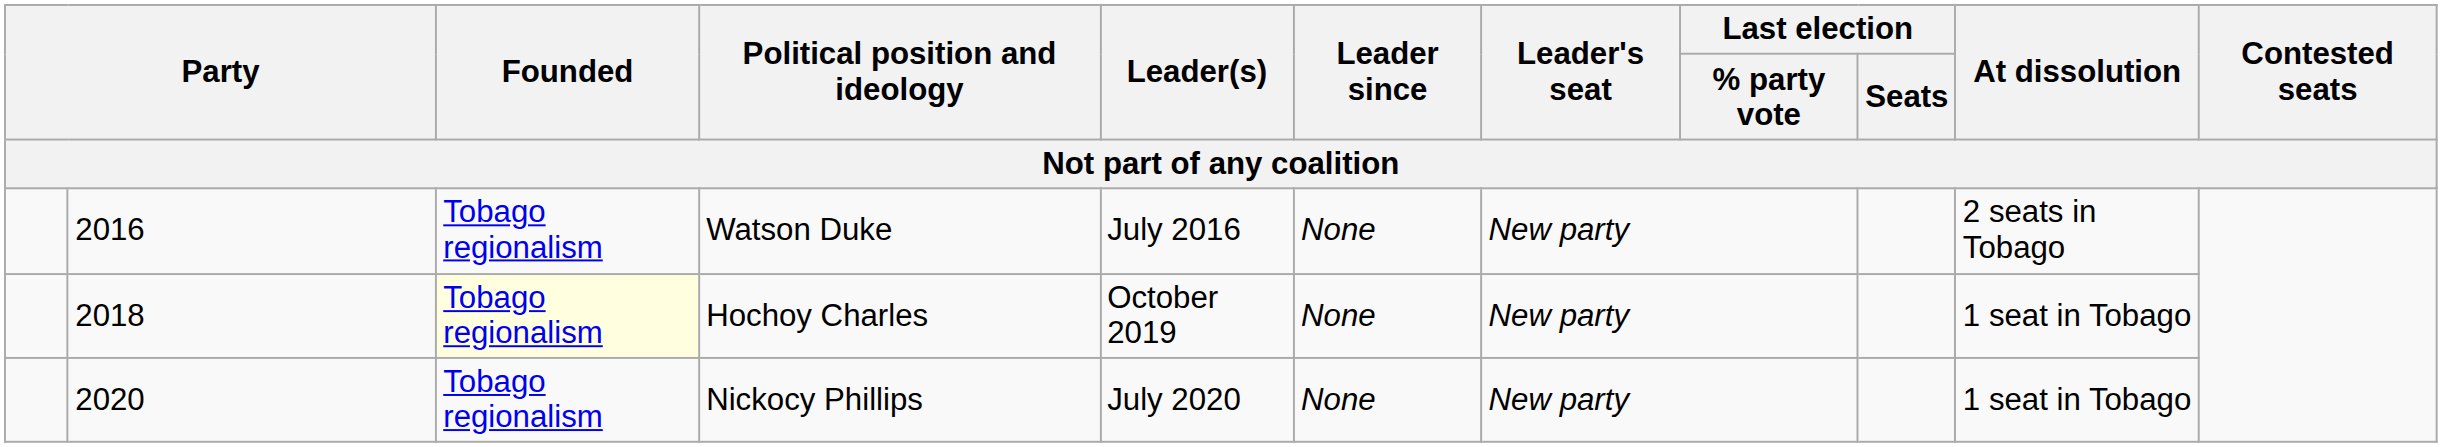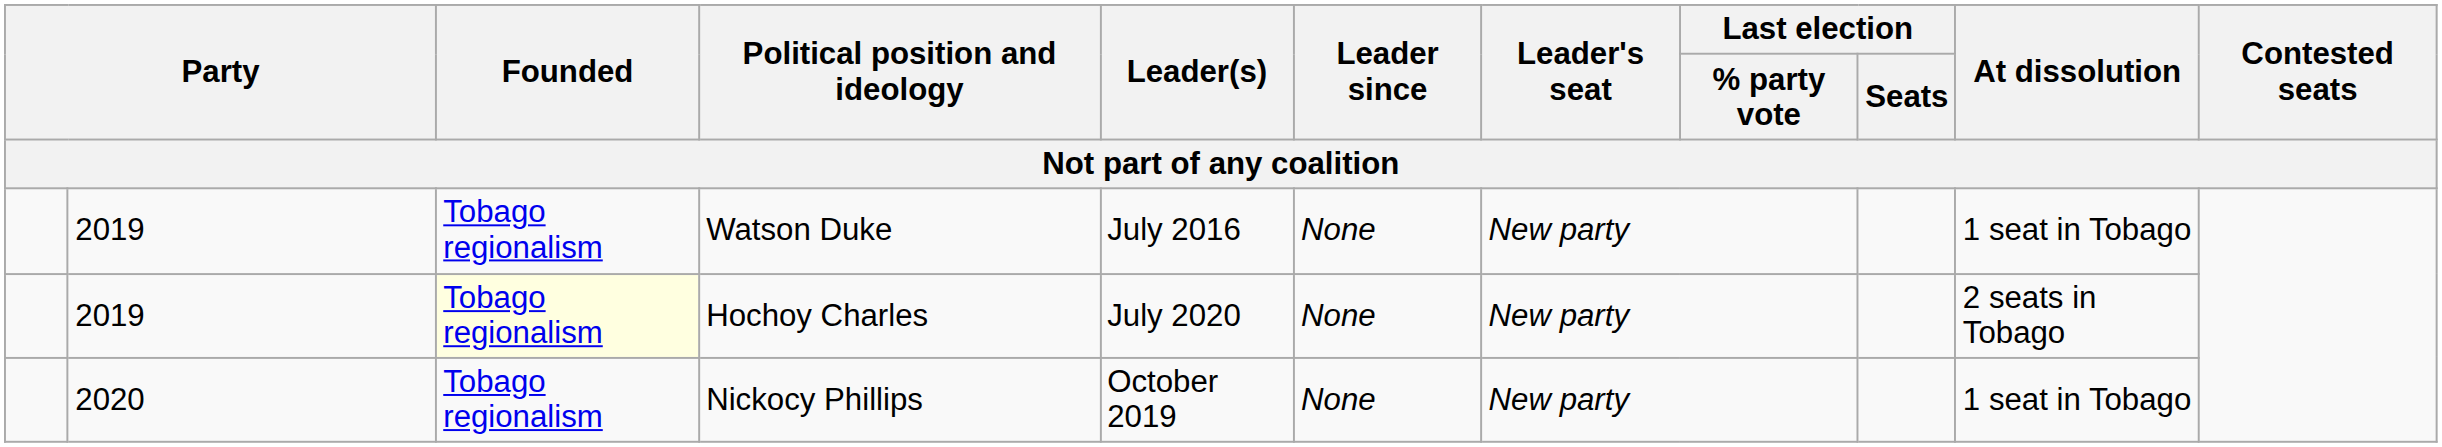 <table class="wikitable sortable">
 <tr>
 <th colspan="2" rowspan="2" style="width:16em;">Party</th>
 <th rowspan="2">Founded</th>
 <th rowspan="2">Political position and ideology</th>
 <th rowspan="2">Leader(s)</th>
 <th rowspan="2">Leader since</th>
 <th rowspan="2">Leader's seat</th>
 <th colspan="2">Last election</th>
 <th rowspan="2">At dissolution</th>
 <th rowspan="2">Contested seats</th>
 </tr>
 <tr>
 <th>% party vote</th>
 <th>Seats</th>
 </tr>
 <tr>
 <th colspan="11" style="text-align: center">Not part of any coalition</th>
 </tr>
 <tr>
 <td></td>
-<td style="text-align:left;" scope="row">2016</td>
+<td style="text-align:left;" scope="row">2019</td>
 <td><a href='#'>Tobago</a> <a href='#'>regionalism</a></td>
 <td>Watson Duke</td>
 <td>July 2016</td>
+<td><em>None</em></td>
+<td colspan="2"><em>New party</em></td>
+<td></td>
+<td>1 seat in Tobago</td>
+</tr>
+<tr>
+<td></td>
+<td style="text-align:left;" scope="row">2019</td>
+<td style="background: lightyellow;"><a href='#'>Tobago</a> <a href='#'>regionalism</a></td>
+<td>Hochoy Charles</td>
+<td>July 2020</td>
 <td><em>None</em></td>
 <td colspan="2"><em>New party</em></td>
 <td></td>
 <td>2 seats in Tobago</td>
 </tr>
 <tr>
 <td></td>
-<td style="text-align:left;" scope="row">2018</td>
-<td style="background: lightyellow;"><a href='#'>Tobago</a> <a href='#'>regionalism</a></td>
-<td>Hochoy Charles</td>
+<td style="text-align:left;" scope="row">2020</td>
+<td><a href='#'>Tobago</a> <a href='#'>regionalism</a></td>
+<td>Nickocy Phillips</td>
 <td>October 2019</td>
 <td><em>None</em></td>
 <td colspan="2"><em>New party</em></td>
 <td></td>
 <td>1 seat in Tobago</td>
 </tr>
-<tr>
-<td></td>
-<td style="text-align:left;" scope="row">2020</td>
-<td><a href='#'>Tobago</a> <a href='#'>regionalism</a></td>
-<td>Nickocy Phillips</td>
-<td>July 2020</td>
-<td><em>None</em></td>
-<td colspan="2"><em>New party</em></td>
-<td></td>
-<td>1 seat in Tobago</td>
-</tr>
 </table>
